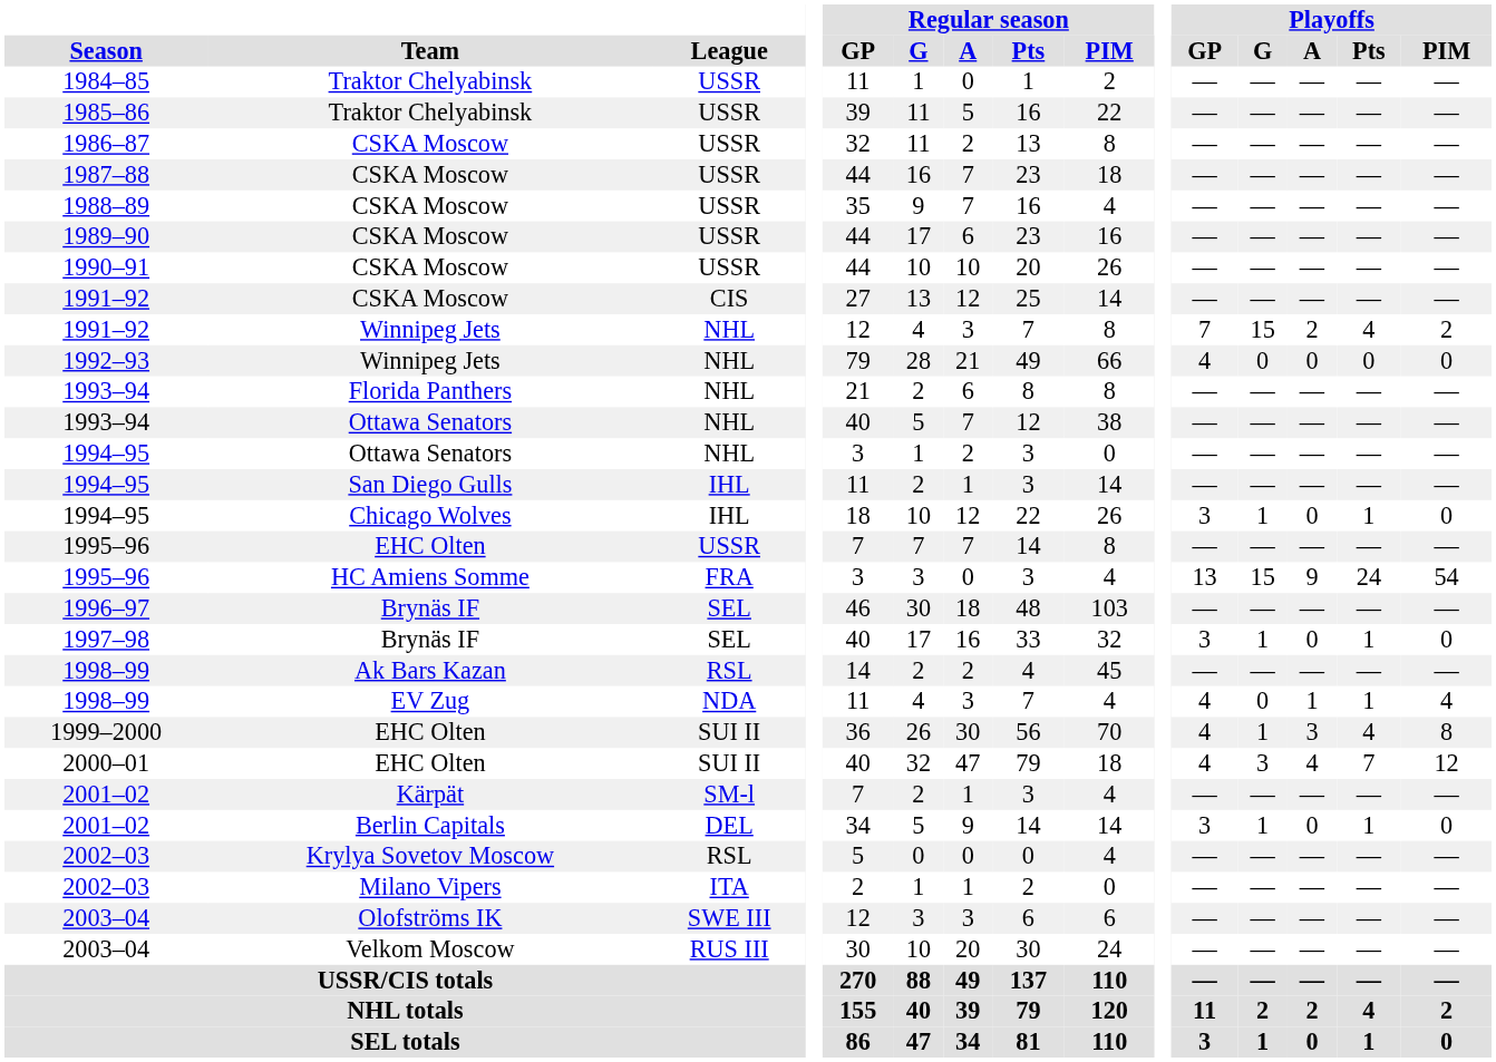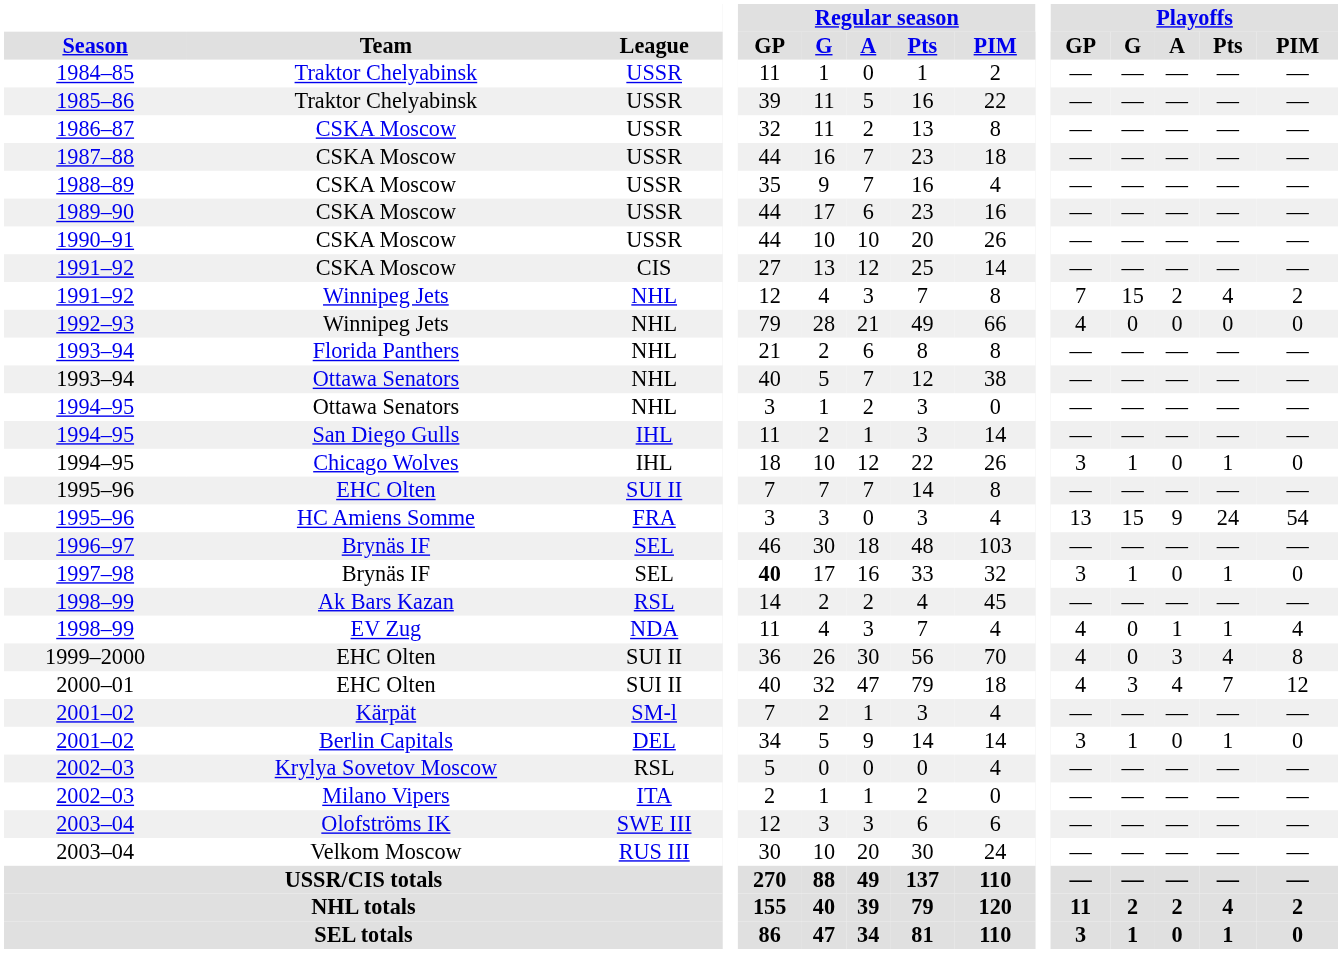 <table border="0" cellpadding="1" cellspacing="0" style="text-align:center; width:60em">
 <tr bgcolor="#e0e0e0">
 <th colspan="3" bgcolor="#ffffff"> </th>
 <th rowspan="99" bgcolor="#ffffff"> </th>
 <th colspan="5"><a href='#'>Regular season</a></th>
 <th rowspan="99" bgcolor="#ffffff"> </th>
 <th colspan="5"><a href='#'>Playoffs</a></th>
 </tr>
 <tr bgcolor="#e0e0e0">
 <th><a href='#'>Season</a></th>
 <th>Team</th>
 <th>League</th>
 <th>GP</th>
 <th><a href='#'>G</a></th>
 <th><a href='#'>A</a></th>
 <th><a href='#'>Pts</a></th>
 <th><a href='#'>PIM</a></th>
 <th>GP</th>
 <th>G</th>
 <th>A</th>
 <th>Pts</th>
 <th>PIM</th>
 </tr>
 <tr>
 <td><a href='#'>1984–85</a></td>
 <td><a href='#'>Traktor Chelyabinsk</a></td>
 <td><a href='#'>USSR</a></td>
 <td>11</td>
 <td>1</td>
 <td>0</td>
 <td>1</td>
 <td>2</td>
 <td>—</td>
 <td>—</td>
 <td>—</td>
 <td>—</td>
 <td>—</td>
 </tr>
 <tr bgcolor="#f0f0f0">
 <td><a href='#'>1985–86</a></td>
 <td>Traktor Chelyabinsk</td>
 <td>USSR</td>
 <td>39</td>
 <td>11</td>
 <td>5</td>
 <td>16</td>
 <td>22</td>
 <td>—</td>
 <td>—</td>
 <td>—</td>
 <td>—</td>
 <td>—</td>
 </tr>
 <tr>
 <td><a href='#'>1986–87</a></td>
 <td><a href='#'>CSKA Moscow</a></td>
 <td>USSR</td>
 <td>32</td>
 <td>11</td>
 <td>2</td>
 <td>13</td>
 <td>8</td>
 <td>—</td>
 <td>—</td>
 <td>—</td>
 <td>—</td>
 <td>—</td>
 </tr>
 <tr bgcolor="#f0f0f0">
 <td><a href='#'>1987–88</a></td>
 <td>CSKA Moscow</td>
 <td>USSR</td>
 <td>44</td>
 <td>16</td>
 <td>7</td>
 <td>23</td>
 <td>18</td>
 <td>—</td>
 <td>—</td>
 <td>—</td>
 <td>—</td>
 <td>—</td>
 </tr>
 <tr>
 <td><a href='#'>1988–89</a></td>
 <td>CSKA Moscow</td>
 <td>USSR</td>
 <td>35</td>
 <td>9</td>
 <td>7</td>
 <td>16</td>
 <td>4</td>
 <td>—</td>
 <td>—</td>
 <td>—</td>
 <td>—</td>
 <td>—</td>
 </tr>
 <tr bgcolor="#f0f0f0">
 <td><a href='#'>1989–90</a></td>
 <td>CSKA Moscow</td>
 <td>USSR</td>
 <td>44</td>
 <td>17</td>
 <td>6</td>
 <td>23</td>
 <td>16</td>
 <td>—</td>
 <td>—</td>
 <td>—</td>
 <td>—</td>
 <td>—</td>
 </tr>
 <tr>
 <td><a href='#'>1990–91</a></td>
 <td>CSKA Moscow</td>
 <td>USSR</td>
 <td>44</td>
 <td>10</td>
 <td>10</td>
 <td>20</td>
 <td>26</td>
 <td>—</td>
 <td>—</td>
 <td>—</td>
 <td>—</td>
 <td>—</td>
 </tr>
 <tr bgcolor="#f0f0f0">
 <td><a href='#'>1991–92</a></td>
 <td>CSKA Moscow</td>
 <td>CIS</td>
 <td>27</td>
 <td>13</td>
 <td>12</td>
 <td>25</td>
 <td>14</td>
 <td>—</td>
 <td>—</td>
 <td>—</td>
 <td>—</td>
 <td>—</td>
 </tr>
 <tr>
 <td><a href='#'>1991–92</a></td>
 <td><a href='#'>Winnipeg Jets</a></td>
 <td><a href='#'>NHL</a></td>
 <td>12</td>
 <td>4</td>
 <td>3</td>
 <td>7</td>
 <td>8</td>
 <td>7</td>
 <td>15</td>
 <td>2</td>
 <td>4</td>
 <td>2</td>
 </tr>
 <tr bgcolor="#f0f0f0">
 <td><a href='#'>1992–93</a></td>
 <td>Winnipeg Jets</td>
 <td>NHL</td>
 <td>79</td>
 <td>28</td>
 <td>21</td>
 <td>49</td>
 <td>66</td>
 <td>4</td>
 <td>0</td>
 <td>0</td>
 <td>0</td>
 <td>0</td>
 </tr>
 <tr>
 <td><a href='#'>1993–94</a></td>
 <td><a href='#'>Florida Panthers</a></td>
 <td>NHL</td>
 <td>21</td>
 <td>2</td>
 <td>6</td>
 <td>8</td>
 <td>8</td>
 <td>—</td>
 <td>—</td>
 <td>—</td>
 <td>—</td>
 <td>—</td>
 </tr>
 <tr bgcolor="#f0f0f0">
 <td>1993–94</td>
 <td><a href='#'>Ottawa Senators</a></td>
 <td>NHL</td>
 <td>40</td>
 <td>5</td>
 <td>7</td>
 <td>12</td>
 <td>38</td>
 <td>—</td>
 <td>—</td>
 <td>—</td>
 <td>—</td>
 <td>—</td>
 </tr>
 <tr>
 <td><a href='#'>1994–95</a></td>
 <td>Ottawa Senators</td>
 <td>NHL</td>
 <td>3</td>
 <td>1</td>
 <td>2</td>
 <td>3</td>
 <td>0</td>
 <td>—</td>
 <td>—</td>
 <td>—</td>
 <td>—</td>
 <td>—</td>
 </tr>
 <tr bgcolor="#f0f0f0">
 <td><a href='#'>1994–95</a></td>
 <td><a href='#'>San Diego Gulls</a></td>
 <td><a href='#'>IHL</a></td>
 <td>11</td>
 <td>2</td>
 <td>1</td>
 <td>3</td>
 <td>14</td>
 <td>—</td>
 <td>—</td>
 <td>—</td>
 <td>—</td>
 <td>—</td>
 </tr>
 <tr>
 <td>1994–95</td>
 <td><a href='#'>Chicago Wolves</a></td>
 <td>IHL</td>
 <td>18</td>
 <td>10</td>
 <td>12</td>
 <td>22</td>
 <td>26</td>
 <td>3</td>
 <td>1</td>
 <td>0</td>
 <td>1</td>
 <td>0</td>
 </tr>
 <tr bgcolor="#f0f0f0">
 <td>1995–96</td>
 <td><a href='#'>EHC Olten</a></td>
-<td><a href='#'>USSR</a></td>
+<td><a href='#'>SUI II</a></td>
 <td>7</td>
 <td>7</td>
 <td>7</td>
 <td>14</td>
 <td>8</td>
 <td>—</td>
 <td>—</td>
 <td>—</td>
 <td>—</td>
 <td>—</td>
 </tr>
 <tr>
 <td><a href='#'>1995–96</a></td>
 <td><a href='#'>HC Amiens Somme</a></td>
 <td><a href='#'>FRA</a></td>
 <td>3</td>
 <td>3</td>
 <td>0</td>
 <td>3</td>
 <td>4</td>
 <td>13</td>
 <td>15</td>
 <td>9</td>
 <td>24</td>
 <td>54</td>
 </tr>
 <tr bgcolor="#f0f0f0">
 <td><a href='#'>1996–97</a></td>
 <td><a href='#'>Brynäs IF</a></td>
 <td><a href='#'>SEL</a></td>
 <td>46</td>
 <td>30</td>
 <td>18</td>
 <td>48</td>
 <td>103</td>
 <td>—</td>
 <td>—</td>
 <td>—</td>
 <td>—</td>
 <td>—</td>
 </tr>
 <tr>
 <td><a href='#'>1997–98</a></td>
 <td>Brynäs IF</td>
 <td>SEL</td>
-<td>40</td>
+<td><strong>40</strong></td>
 <td>17</td>
 <td>16</td>
 <td>33</td>
 <td>32</td>
 <td>3</td>
 <td>1</td>
 <td>0</td>
 <td>1</td>
 <td>0</td>
 </tr>
 <tr bgcolor="#f0f0f0">
 <td><a href='#'>1998–99</a></td>
 <td><a href='#'>Ak Bars Kazan</a></td>
 <td><a href='#'>RSL</a></td>
 <td>14</td>
 <td>2</td>
 <td>2</td>
 <td>4</td>
 <td>45</td>
 <td>—</td>
 <td>—</td>
 <td>—</td>
 <td>—</td>
 <td>—</td>
 </tr>
 <tr>
 <td><a href='#'>1998–99</a></td>
 <td><a href='#'>EV Zug</a></td>
 <td><a href='#'>NDA</a></td>
 <td>11</td>
 <td>4</td>
 <td>3</td>
 <td>7</td>
 <td>4</td>
 <td>4</td>
 <td>0</td>
 <td>1</td>
 <td>1</td>
 <td>4</td>
 </tr>
 <tr bgcolor="#f0f0f0">
 <td>1999–2000</td>
 <td>EHC Olten</td>
 <td>SUI II</td>
 <td>36</td>
 <td>26</td>
 <td>30</td>
 <td>56</td>
 <td>70</td>
 <td>4</td>
-<td>1</td>
+<td>0</td>
 <td>3</td>
 <td>4</td>
 <td>8</td>
 </tr>
 <tr>
 <td>2000–01</td>
 <td>EHC Olten</td>
 <td>SUI II</td>
 <td>40</td>
 <td>32</td>
 <td>47</td>
 <td>79</td>
 <td>18</td>
 <td>4</td>
 <td>3</td>
 <td>4</td>
 <td>7</td>
 <td>12</td>
 </tr>
 <tr bgcolor="#f0f0f0">
 <td><a href='#'>2001–02</a></td>
 <td><a href='#'>Kärpät</a></td>
 <td><a href='#'>SM-l</a></td>
 <td>7</td>
 <td>2</td>
 <td>1</td>
 <td>3</td>
 <td>4</td>
 <td>—</td>
 <td>—</td>
 <td>—</td>
 <td>—</td>
 <td>—</td>
 </tr>
 <tr>
 <td><a href='#'>2001–02</a></td>
 <td><a href='#'>Berlin Capitals</a></td>
 <td><a href='#'>DEL</a></td>
 <td>34</td>
 <td>5</td>
 <td>9</td>
 <td>14</td>
 <td>14</td>
 <td>3</td>
 <td>1</td>
 <td>0</td>
 <td>1</td>
 <td>0</td>
 </tr>
 <tr bgcolor="#f0f0f0">
 <td><a href='#'>2002–03</a></td>
 <td><a href='#'>Krylya Sovetov Moscow</a></td>
 <td>RSL</td>
 <td>5</td>
 <td>0</td>
 <td>0</td>
 <td>0</td>
 <td>4</td>
 <td>—</td>
 <td>—</td>
 <td>—</td>
 <td>—</td>
 <td>—</td>
 </tr>
 <tr>
 <td><a href='#'>2002–03</a></td>
 <td><a href='#'>Milano Vipers</a></td>
 <td><a href='#'>ITA</a></td>
 <td>2</td>
 <td>1</td>
 <td>1</td>
 <td>2</td>
 <td>0</td>
 <td>—</td>
 <td>—</td>
 <td>—</td>
 <td>—</td>
 <td>—</td>
 </tr>
 <tr bgcolor="#f0f0f0">
 <td><a href='#'>2003–04</a></td>
 <td><a href='#'>Olofströms IK</a></td>
 <td><a href='#'>SWE III</a></td>
 <td>12</td>
 <td>3</td>
 <td>3</td>
 <td>6</td>
 <td>6</td>
 <td>—</td>
 <td>—</td>
 <td>—</td>
 <td>—</td>
 <td>—</td>
 </tr>
 <tr>
 <td>2003–04</td>
 <td>Velkom Moscow</td>
 <td><a href='#'>RUS III</a></td>
 <td>30</td>
 <td>10</td>
 <td>20</td>
 <td>30</td>
 <td>24</td>
 <td>—</td>
 <td>—</td>
 <td>—</td>
 <td>—</td>
 <td>—</td>
 </tr>
 <tr bgcolor="#e0e0e0">
 <th colspan="3">USSR/CIS totals</th>
 <th>270</th>
 <th>88</th>
 <th>49</th>
 <th>137</th>
 <th>110</th>
 <th>—</th>
 <th>—</th>
 <th>—</th>
 <th>—</th>
 <th>—</th>
 </tr>
 <tr bgcolor="#e0e0e0">
 <th colspan="3">NHL totals</th>
 <th>155</th>
 <th>40</th>
 <th>39</th>
 <th>79</th>
 <th>120</th>
 <th>11</th>
 <th>2</th>
 <th>2</th>
 <th>4</th>
 <th>2</th>
 </tr>
 <tr bgcolor="#e0e0e0">
 <th colspan="3">SEL totals</th>
 <th>86</th>
 <th>47</th>
 <th>34</th>
 <th>81</th>
 <th>110</th>
 <th>3</th>
 <th>1</th>
 <th>0</th>
 <th>1</th>
 <th>0</th>
 </tr>
 </table>
